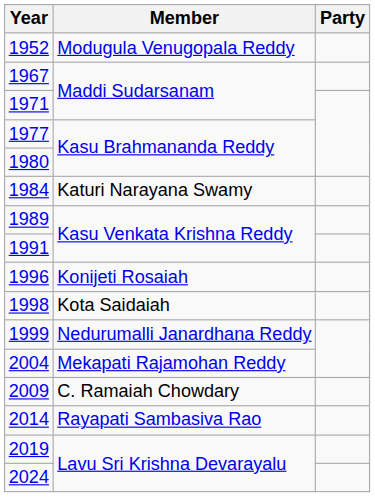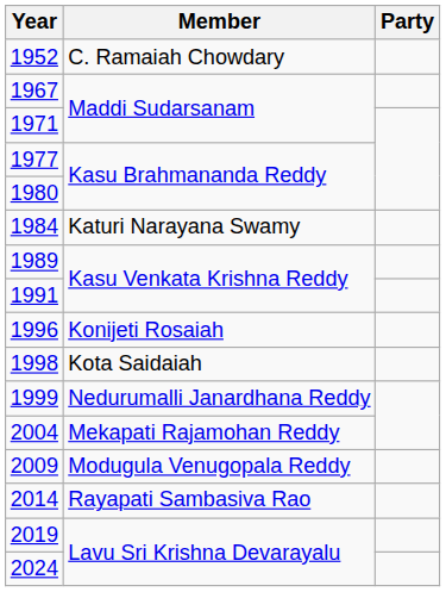 <table class="wikitable sortable">
 <tr>
 <th>Year</th>
 <th>Member</th>
 <th colspan="2">Party</th>
 </tr>
 <tr>
 <td><a href='#'>1952</a></td>
-<td><a href='#'>Modugula Venugopala Reddy</a></td>
+<td>C. Ramaiah Chowdary</td>
 <td></td>
 </tr>
 <tr>
 <td><a href='#'>1967</a></td>
 <td rowspan= 2><a href='#'>Maddi Sudarsanam</a></td>
 <td></td>
 </tr>
 <tr>
 <td><a href='#'>1971</a></td>
 </tr>
 <tr>
 <td><a href='#'>1977</a></td>
 <td rowspan= 2><a href='#'>Kasu Brahmananda Reddy</a></td>
 </tr>
 <tr>
 <td><a href='#'>1980</a></td>
 </tr>
 <tr>
 <td><a href='#'>1984</a></td>
 <td>Katuri Narayana Swamy</td>
 <td></td>
 </tr>
 <tr>
 <td><a href='#'>1989</a></td>
 <td rowspan= 2><a href='#'>Kasu Venkata Krishna Reddy</a></td>
 <td></td>
 </tr>
 <tr>
 <td><a href='#'>1991</a></td>
 </tr>
 <tr>
 <td><a href='#'>1996</a></td>
 <td><a href='#'>Konijeti Rosaiah</a></td>
 <td></td>
 </tr>
 <tr>
 <td><a href='#'>1998</a></td>
 <td>Kota Saidaiah</td>
 <td></td>
 </tr>
 <tr>
 <td><a href='#'>1999</a></td>
 <td><a href='#'>Nedurumalli Janardhana Reddy</a></td>
 </tr>
 <tr>
 <td><a href='#'>2004</a></td>
 <td><a href='#'>Mekapati Rajamohan Reddy</a></td>
 </tr>
 <tr>
 <td><a href='#'>2009</a></td>
-<td>C. Ramaiah Chowdary</td>
+<td><a href='#'>Modugula Venugopala Reddy</a></td>
 <td></td>
 </tr>
 <tr>
 <td><a href='#'>2014</a></td>
 <td><a href='#'>Rayapati Sambasiva Rao</a></td>
 </tr>
 <tr>
 <td><a href='#'>2019</a></td>
 <td rowspan= 2><a href='#'>Lavu Sri Krishna Devarayalu</a></td>
 <td></td>
 </tr>
 <tr>
 <td><a href='#'>2024</a></td>
 <td></td>
 </tr>
 </table>
